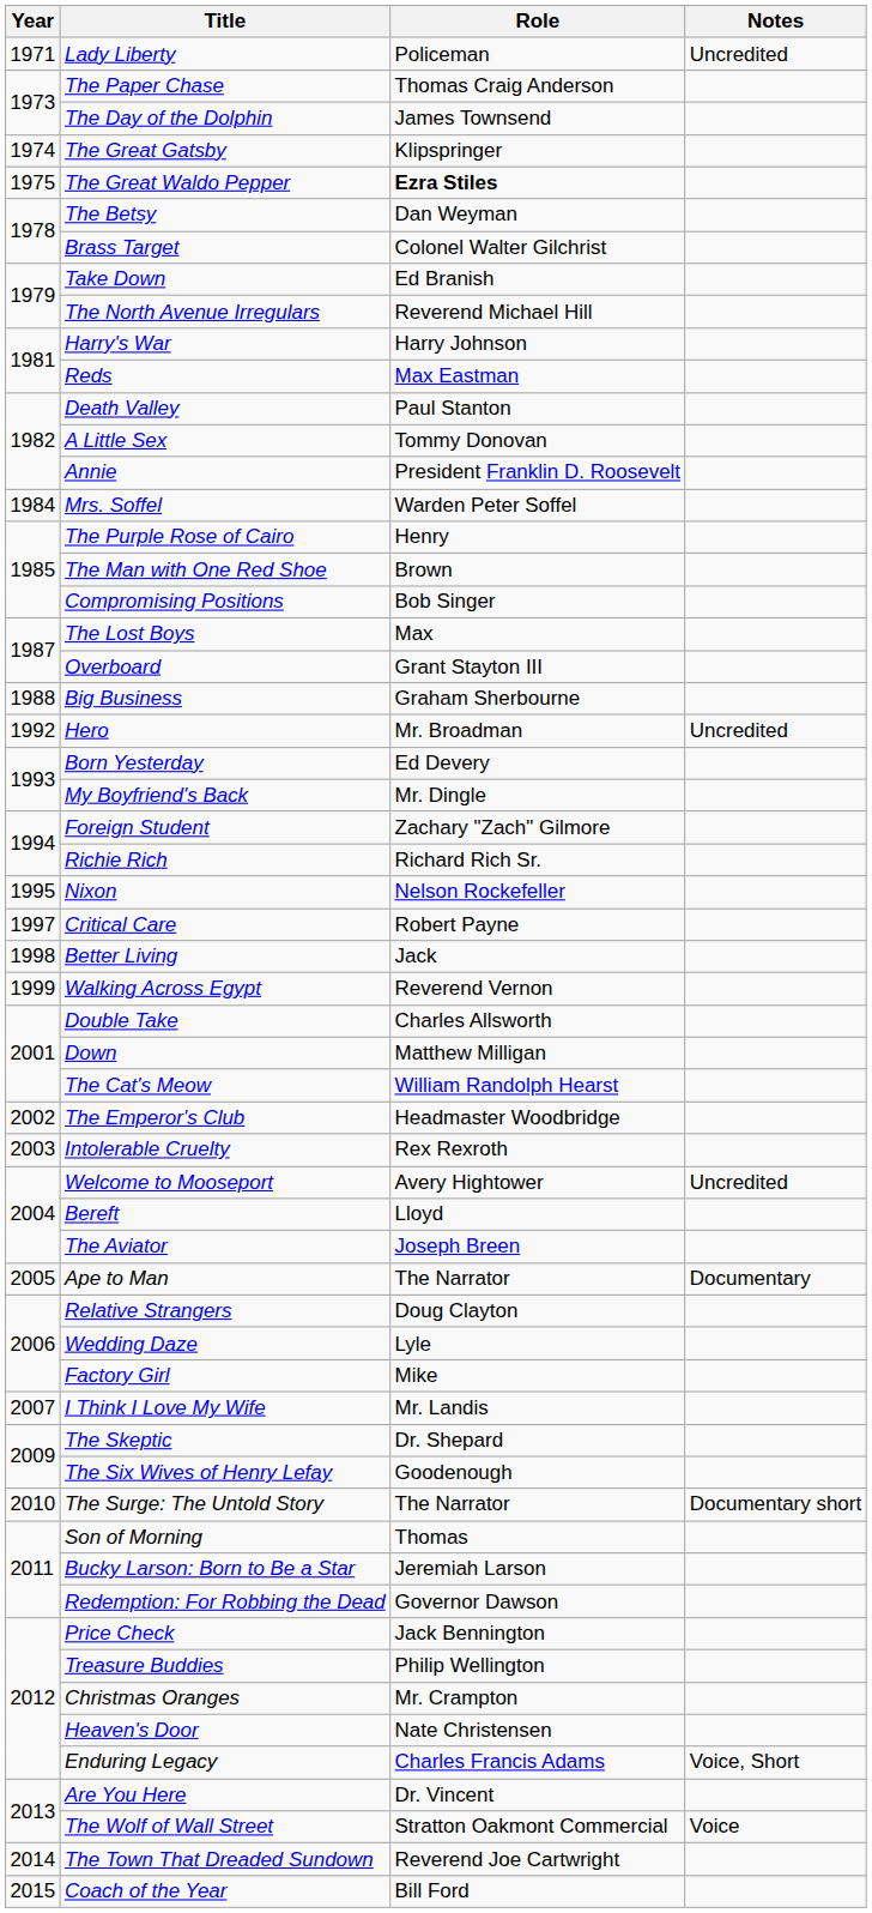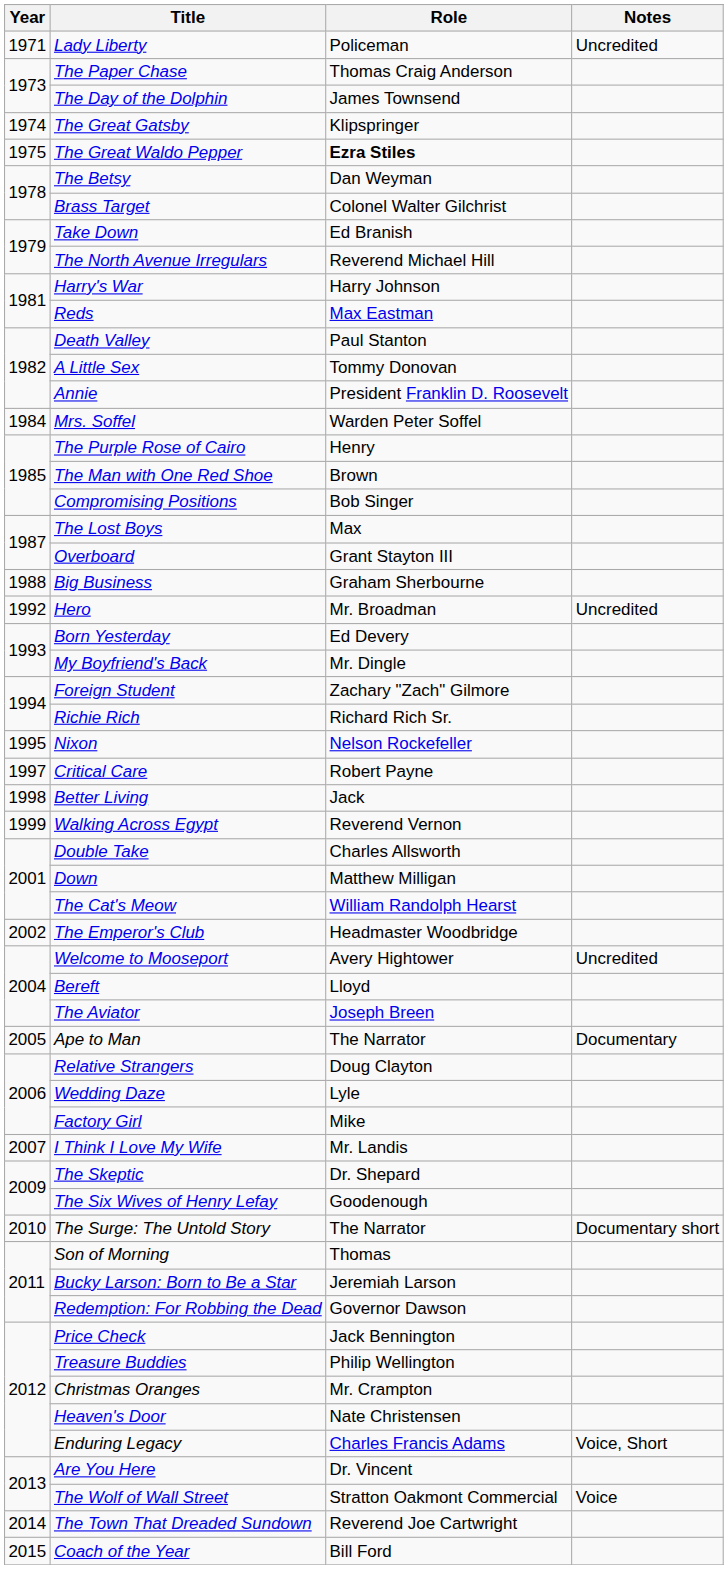 <table class="wikitable sortable">
 <tr>
 <th>Year</th>
 <th>Title</th>
 <th>Role</th>
 <th>Notes</th>
 </tr>
 <tr>
 <td rowspan="1">1971</td>
 <td><em><a href='#'>Lady Liberty</a></em></td>
 <td>Policeman</td>
 <td>Uncredited</td>
 </tr>
 <tr>
 <td rowspan="2">1973</td>
 <td><em><a href='#'>The Paper Chase</a></em></td>
 <td>Thomas Craig Anderson</td>
 <td></td>
 </tr>
 <tr>
 <td><em><a href='#'>The Day of the Dolphin</a></em></td>
 <td>James Townsend</td>
 <td></td>
 </tr>
 <tr>
 <td>1974</td>
 <td><em><a href='#'>The Great Gatsby</a></em></td>
 <td>Klipspringer</td>
 <td></td>
 </tr>
 <tr>
 <td>1975</td>
 <td><em><a href='#'>The Great Waldo Pepper</a></em></td>
 <td><strong>Ezra Stiles</strong></td>
 <td></td>
 </tr>
 <tr>
 <td rowspan="2">1978</td>
 <td><em><a href='#'>The Betsy</a></em></td>
 <td>Dan Weyman</td>
 <td></td>
 </tr>
 <tr>
 <td><em><a href='#'>Brass Target</a></em></td>
 <td>Colonel Walter Gilchrist</td>
 <td></td>
 </tr>
 <tr>
 <td rowspan="2">1979</td>
 <td><em><a href='#'>Take Down</a></em></td>
 <td>Ed Branish</td>
 <td></td>
 </tr>
 <tr>
 <td><em><a href='#'>The North Avenue Irregulars</a></em></td>
 <td>Reverend Michael Hill</td>
 <td></td>
 </tr>
 <tr>
 <td rowspan="2">1981</td>
 <td><em><a href='#'>Harry's War</a></em></td>
 <td>Harry Johnson</td>
 <td></td>
 </tr>
 <tr>
 <td><em><a href='#'>Reds</a></em></td>
 <td><a href='#'>Max Eastman</a></td>
 <td></td>
 </tr>
 <tr>
 <td rowspan="3">1982</td>
 <td><em><a href='#'>Death Valley</a></em></td>
 <td>Paul Stanton</td>
 <td></td>
 </tr>
 <tr>
 <td><em><a href='#'>A Little Sex</a></em></td>
 <td>Tommy Donovan</td>
 <td></td>
 </tr>
 <tr>
 <td><em><a href='#'>Annie</a></em></td>
 <td>President <a href='#'>Franklin D. Roosevelt</a></td>
 <td></td>
 </tr>
 <tr>
 <td>1984</td>
 <td><em><a href='#'>Mrs. Soffel</a></em></td>
 <td>Warden Peter Soffel</td>
 <td></td>
 </tr>
 <tr>
 <td rowspan="3">1985</td>
 <td><em><a href='#'>The Purple Rose of Cairo</a></em></td>
 <td>Henry</td>
 <td></td>
 </tr>
 <tr>
 <td><em><a href='#'>The Man with One Red Shoe</a></em></td>
 <td>Brown</td>
 <td></td>
 </tr>
 <tr>
 <td><em><a href='#'>Compromising Positions</a></em></td>
 <td>Bob Singer</td>
 <td></td>
 </tr>
 <tr>
 <td rowspan="2">1987</td>
 <td><em><a href='#'>The Lost Boys</a></em></td>
 <td>Max</td>
 <td></td>
 </tr>
 <tr>
 <td><em><a href='#'>Overboard</a></em></td>
 <td>Grant Stayton III</td>
 <td></td>
 </tr>
 <tr>
 <td>1988</td>
 <td><em><a href='#'>Big Business</a></em></td>
 <td>Graham Sherbourne</td>
 <td></td>
 </tr>
 <tr>
 <td>1992</td>
 <td><em><a href='#'>Hero</a></em></td>
 <td>Mr. Broadman</td>
 <td>Uncredited</td>
 </tr>
 <tr>
 <td rowspan="2">1993</td>
 <td><em><a href='#'>Born Yesterday</a></em></td>
 <td>Ed Devery</td>
 <td></td>
 </tr>
 <tr>
 <td><em><a href='#'>My Boyfriend's Back</a></em></td>
 <td>Mr. Dingle</td>
 <td></td>
 </tr>
 <tr>
 <td rowspan="2">1994</td>
 <td><em><a href='#'>Foreign Student</a></em></td>
 <td>Zachary "Zach" Gilmore</td>
 <td></td>
 </tr>
 <tr>
 <td><em><a href='#'>Richie Rich</a></em></td>
 <td>Richard Rich Sr.</td>
 <td></td>
 </tr>
 <tr>
 <td>1995</td>
 <td><em><a href='#'>Nixon</a></em></td>
 <td><a href='#'>Nelson Rockefeller</a></td>
 <td></td>
 </tr>
 <tr>
 <td>1997</td>
 <td><em><a href='#'>Critical Care</a></em></td>
 <td>Robert Payne</td>
 <td></td>
 </tr>
 <tr>
 <td>1998</td>
 <td><em><a href='#'>Better Living</a></em></td>
 <td>Jack</td>
 <td></td>
 </tr>
 <tr>
 <td>1999</td>
 <td><em><a href='#'>Walking Across Egypt</a></em></td>
 <td>Reverend Vernon</td>
 <td></td>
 </tr>
 <tr>
 <td rowspan="3">2001</td>
 <td><em><a href='#'>Double Take</a></em></td>
 <td>Charles Allsworth</td>
 <td></td>
 </tr>
 <tr>
 <td><em><a href='#'>Down</a></em></td>
 <td>Matthew Milligan</td>
 <td></td>
 </tr>
 <tr>
 <td><em><a href='#'>The Cat's Meow</a></em></td>
 <td><a href='#'>William Randolph Hearst</a></td>
 <td></td>
 </tr>
 <tr>
 <td>2002</td>
 <td><em><a href='#'>The Emperor's Club</a></em></td>
 <td>Headmaster Woodbridge</td>
 <td></td>
 </tr>
 <tr>
-<td>2003</td>
-<td><em><a href='#'>Intolerable Cruelty</a></em></td>
-<td>Rex Rexroth</td>
-<td></td>
-</tr>
-<tr>
 <td rowspan="3">2004</td>
 <td><em><a href='#'>Welcome to Mooseport</a></em></td>
 <td>Avery Hightower</td>
 <td>Uncredited</td>
 </tr>
 <tr>
 <td><em><a href='#'>Bereft</a></em></td>
 <td>Lloyd</td>
 <td></td>
 </tr>
 <tr>
 <td><em><a href='#'>The Aviator</a></em></td>
 <td><a href='#'>Joseph Breen</a></td>
 <td></td>
 </tr>
 <tr>
 <td>2005</td>
 <td><em>Ape to Man</em></td>
 <td>The Narrator</td>
 <td>Documentary</td>
 </tr>
 <tr>
 <td rowspan="3">2006</td>
 <td><em><a href='#'>Relative Strangers</a></em></td>
 <td>Doug Clayton</td>
 <td></td>
 </tr>
 <tr>
 <td><em><a href='#'>Wedding Daze</a></em></td>
 <td>Lyle</td>
 <td></td>
 </tr>
 <tr>
 <td><em><a href='#'>Factory Girl</a></em></td>
 <td>Mike</td>
 <td></td>
 </tr>
 <tr>
 <td>2007</td>
 <td><em><a href='#'>I Think I Love My Wife</a></em></td>
 <td>Mr. Landis</td>
 <td></td>
 </tr>
 <tr>
 <td rowspan="2">2009</td>
 <td><em><a href='#'>The Skeptic</a></em></td>
 <td>Dr. Shepard</td>
 <td></td>
 </tr>
 <tr>
 <td><em><a href='#'>The Six Wives of Henry Lefay</a></em></td>
 <td>Goodenough</td>
 <td></td>
 </tr>
 <tr>
 <td>2010</td>
 <td><em>The Surge: The Untold Story</em></td>
 <td>The Narrator</td>
 <td>Documentary short</td>
 </tr>
 <tr>
 <td rowspan="3">2011</td>
 <td><em>Son of Morning</em></td>
 <td>Thomas</td>
 <td></td>
 </tr>
 <tr>
 <td><em><a href='#'>Bucky Larson: Born to Be a Star</a></em></td>
 <td>Jeremiah Larson</td>
 <td></td>
 </tr>
 <tr>
 <td><em><a href='#'>Redemption: For Robbing the Dead</a></em></td>
 <td>Governor Dawson</td>
 <td></td>
 </tr>
 <tr>
 <td rowspan="5">2012</td>
 <td><em><a href='#'>Price Check</a></em></td>
 <td>Jack Bennington</td>
 <td></td>
 </tr>
 <tr>
 <td><em><a href='#'>Treasure Buddies</a></em></td>
 <td>Philip Wellington</td>
 <td></td>
 </tr>
 <tr>
 <td><em>Christmas Oranges</em></td>
 <td>Mr. Crampton</td>
 <td></td>
 </tr>
 <tr>
 <td><em><a href='#'>Heaven's Door</a></em></td>
 <td>Nate Christensen</td>
 <td></td>
 </tr>
 <tr>
 <td><em>Enduring Legacy</em></td>
 <td><a href='#'>Charles Francis Adams</a></td>
 <td>Voice, Short</td>
 </tr>
 <tr>
 <td rowspan="2">2013</td>
 <td><em><a href='#'>Are You Here</a></em></td>
 <td>Dr. Vincent</td>
 <td></td>
 </tr>
 <tr>
 <td><em><a href='#'>The Wolf of Wall Street</a></em></td>
 <td>Stratton Oakmont Commercial</td>
 <td>Voice</td>
 </tr>
 <tr>
 <td>2014</td>
 <td><em><a href='#'>The Town That Dreaded Sundown</a></em></td>
 <td>Reverend Joe Cartwright</td>
 <td></td>
 </tr>
 <tr>
 <td>2015</td>
 <td><em><a href='#'>Coach of the Year</a></em></td>
 <td>Bill Ford</td>
 <td></td>
 </tr>
 </table>
